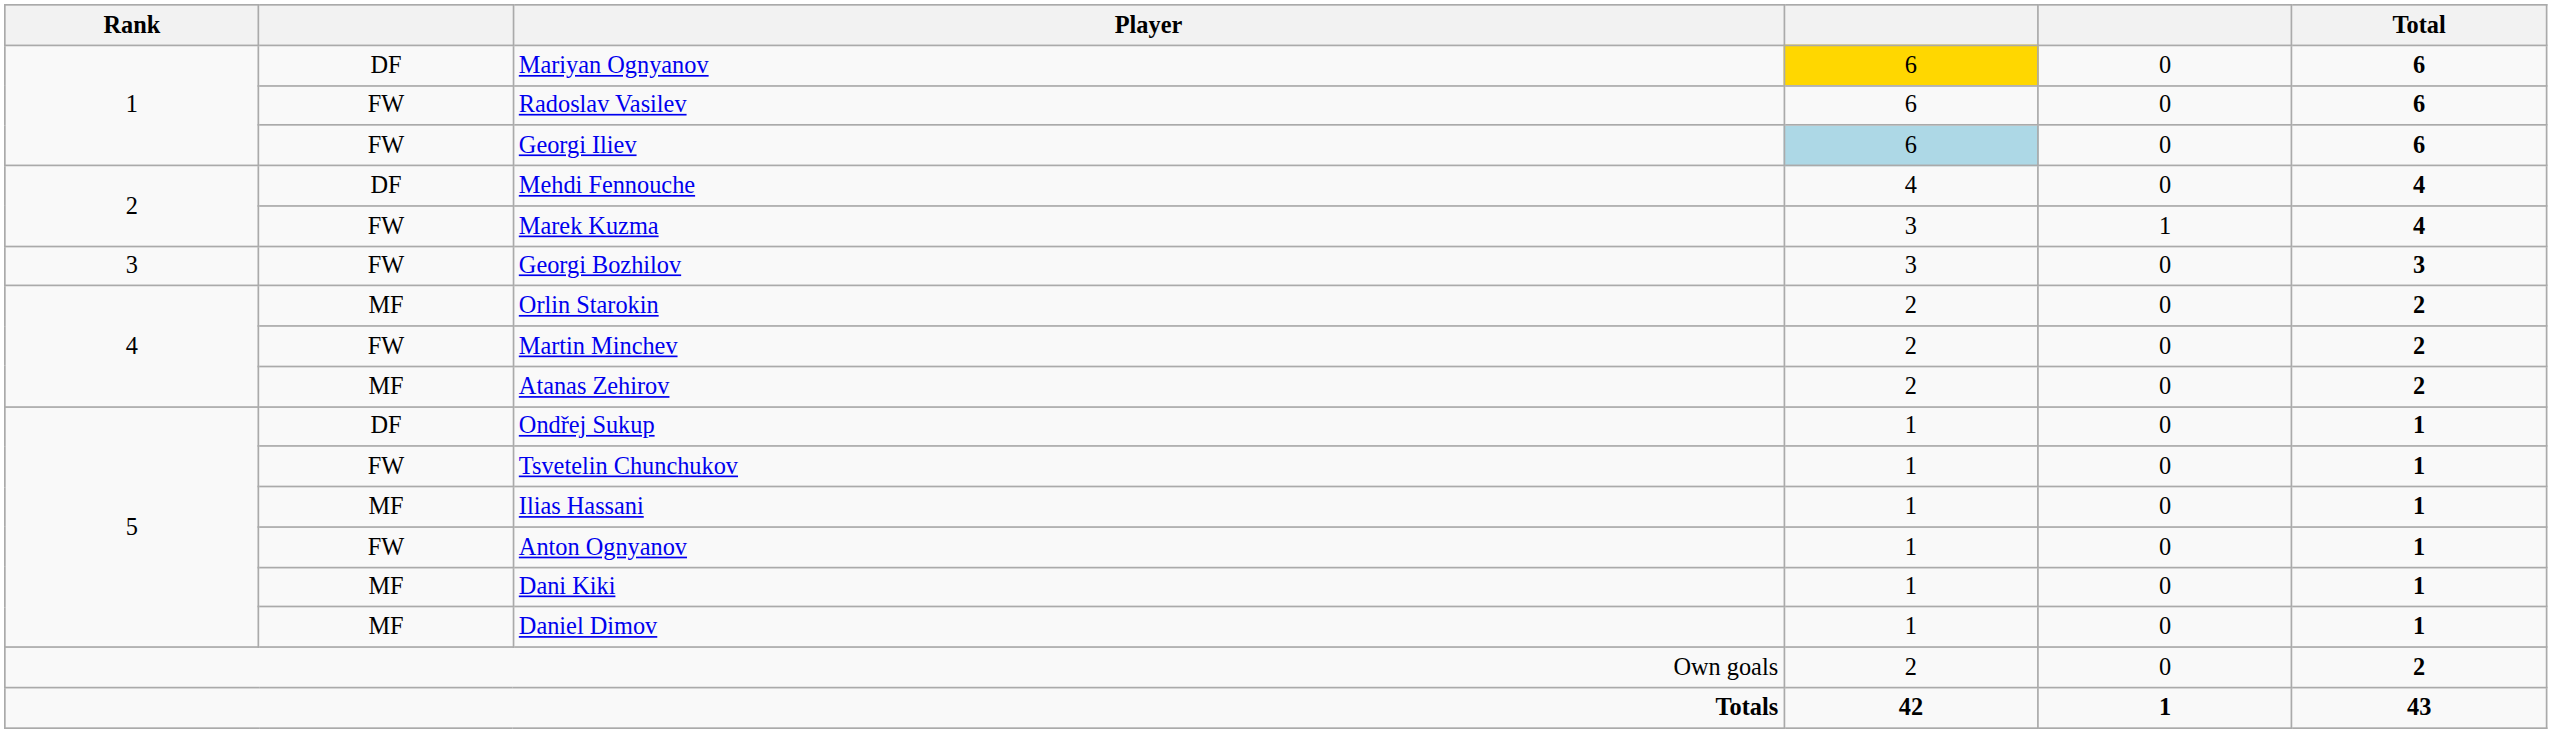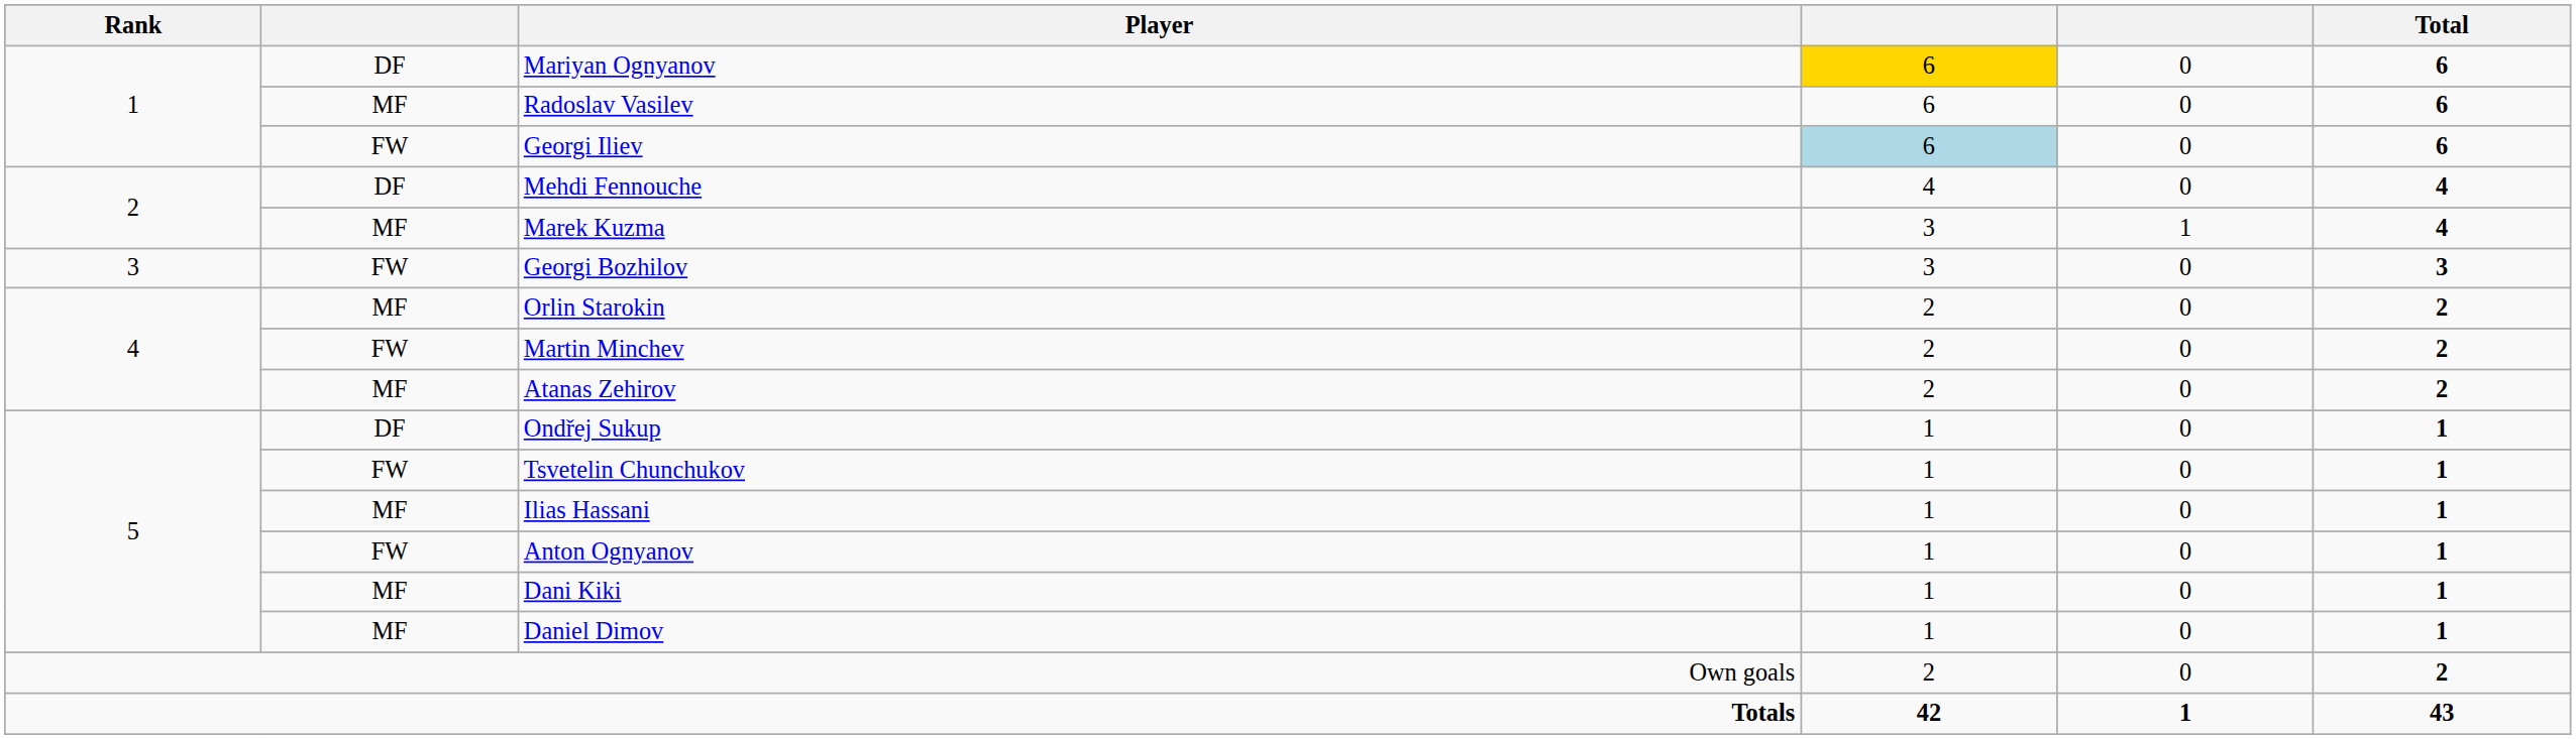 <table class="wikitable"  style="text-align:center; font-size:90%; width:95%;">
 <tr>
 <th style="width:10%;">Rank</th>
 <th style="width:10%;"></th>
 <th>Player</th>
 <th style="width:10%;"></th>
 <th style="width:10%;"></th>
 <th style="width:10%;">Total</th>
 </tr>
 <tr>
 <td rowspan=3>1</td>
 <td>DF</td>
 <td style="text-align:left;"> <a href='#'>Mariyan Ognyanov</a></td>
 <td style="background: gold;">6</td>
 <td>0</td>
 <td><strong>6</strong></td>
 </tr>
 <tr>
-<td>FW</td>
+<td>MF</td>
 <td style="text-align:left;"> <a href='#'>Radoslav Vasilev</a></td>
 <td>6</td>
 <td>0</td>
 <td><strong>6</strong></td>
 </tr>
 <tr>
 <td>FW</td>
 <td style="text-align:left;"> <a href='#'>Georgi Iliev</a></td>
 <td style="background: lightblue;">6</td>
 <td>0</td>
 <td><strong>6</strong></td>
 </tr>
 <tr>
 <td rowspan=2>2</td>
 <td>DF</td>
 <td style="text-align:left;"> <a href='#'>Mehdi Fennouche</a></td>
 <td>4</td>
 <td>0</td>
 <td><strong>4</strong></td>
 </tr>
 <tr>
-<td>FW</td>
+<td>MF</td>
 <td style="text-align:left;"> <a href='#'>Marek Kuzma</a></td>
 <td>3</td>
 <td>1</td>
 <td><strong>4</strong></td>
 </tr>
 <tr>
 <td>3</td>
 <td>FW</td>
 <td style="text-align:left;"> <a href='#'>Georgi Bozhilov</a></td>
 <td>3</td>
 <td>0</td>
 <td><strong>3</strong></td>
 </tr>
 <tr>
 <td rowspan=3>4</td>
 <td>MF</td>
 <td style="text-align:left;"> <a href='#'>Orlin Starokin</a></td>
 <td>2</td>
 <td>0</td>
 <td><strong>2</strong></td>
 </tr>
 <tr>
 <td>FW</td>
 <td style="text-align:left;"> <a href='#'>Martin Minchev</a></td>
 <td>2</td>
 <td>0</td>
 <td><strong>2</strong></td>
 </tr>
 <tr>
 <td>MF</td>
 <td style="text-align:left;"> <a href='#'>Atanas Zehirov</a></td>
 <td>2</td>
 <td>0</td>
 <td><strong>2</strong></td>
 </tr>
 <tr>
 <td rowspan=6>5</td>
 <td>DF</td>
 <td style="text-align:left;"> <a href='#'>Ondřej Sukup</a></td>
 <td>1</td>
 <td>0</td>
 <td><strong>1</strong></td>
 </tr>
 <tr>
 <td>FW</td>
 <td style="text-align:left;"> <a href='#'>Tsvetelin Chunchukov</a></td>
 <td>1</td>
 <td>0</td>
 <td><strong>1</strong></td>
 </tr>
 <tr>
 <td>MF</td>
 <td style="text-align:left;"> <a href='#'>Ilias Hassani</a></td>
 <td>1</td>
 <td>0</td>
 <td><strong>1</strong></td>
 </tr>
 <tr>
 <td>FW</td>
 <td style="text-align:left;"> <a href='#'>Anton Ognyanov</a></td>
 <td>1</td>
 <td>0</td>
 <td><strong>1</strong></td>
 </tr>
 <tr>
 <td>MF</td>
 <td style="text-align:left;"> <a href='#'>Dani Kiki</a></td>
 <td>1</td>
 <td>0</td>
 <td><strong>1</strong></td>
 </tr>
 <tr>
 <td>MF</td>
 <td style="text-align:left;"> <a href='#'>Daniel Dimov</a></td>
 <td>1</td>
 <td>0</td>
 <td><strong>1</strong></td>
 </tr>
 <tr>
 <td colspan=3 style="text-align:right;">Own goals</td>
 <td>2</td>
 <td>0</td>
 <td><strong>2</strong></td>
 </tr>
 <tr>
 <td colspan=3 style="text-align:right;"><strong>Totals</strong></td>
 <td><strong>42</strong></td>
 <td><strong>1</strong></td>
 <td><strong>43</strong></td>
 </tr>
 </table>
